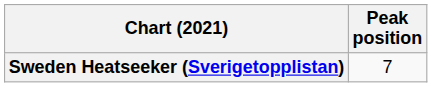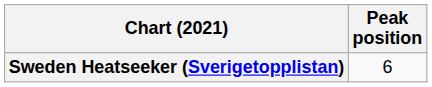 <table class="wikitable plainrowheaders" style="text-align:center">
 <tr>
 <th scope="col">Chart (2021)</th>
 <th scope="col">Peak<br>position</th>
 </tr>
 <tr>
 <th scope="row">Sweden Heatseeker (<a href='#'>Sverigetopplistan</a>)</th>
-<td>7</td>
+<td>6</td>
 </tr>
 </table>
